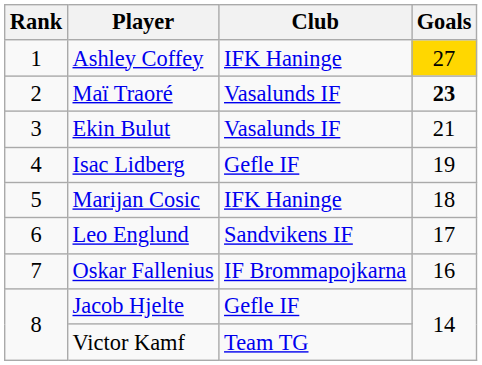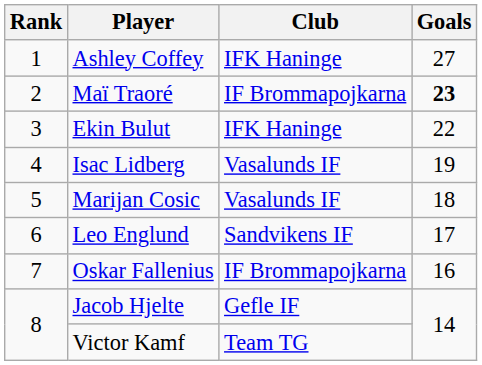 <table class="wikitable" style="text-align:center">
 <tr>
 <th>Rank</th>
 <th>Player</th>
 <th>Club</th>
 <th>Goals</th>
 </tr>
 <tr>
 <td>1</td>
 <td align="left"> <a href='#'>Ashley Coffey</a></td>
 <td align="left"><a href='#'>IFK Haninge</a></td>
-<td style="background: gold;">27</td>
+<td>27</td>
 </tr>
 <tr>
 <td>2</td>
 <td align="left"> <a href='#'>Maï Traoré</a></td>
-<td align="left"><a href='#'>Vasalunds IF</a></td>
+<td align="left"><a href='#'>IF Brommapojkarna</a></td>
 <td><strong>23</strong></td>
 </tr>
 <tr>
 <td>3</td>
 <td align="left"> <a href='#'>Ekin Bulut</a></td>
-<td align="left"><a href='#'>Vasalunds IF</a></td>
-<td>21</td>
+<td align="left"><a href='#'>IFK Haninge</a></td>
+<td>22</td>
 </tr>
 <tr>
 <td>4</td>
 <td align="left"> <a href='#'>Isac Lidberg</a></td>
-<td align="left"><a href='#'>Gefle IF</a></td>
+<td align="left"><a href='#'>Vasalunds IF</a></td>
 <td>19</td>
 </tr>
 <tr>
 <td>5</td>
 <td align="left"> <a href='#'>Marijan Cosic</a></td>
-<td align="left"><a href='#'>IFK Haninge</a></td>
+<td align="left"><a href='#'>Vasalunds IF</a></td>
 <td>18</td>
 </tr>
 <tr>
 <td>6</td>
 <td align="left"> <a href='#'>Leo Englund</a></td>
 <td align="left"><a href='#'>Sandvikens IF</a></td>
 <td>17</td>
 </tr>
 <tr>
 <td>7</td>
 <td align="left"> <a href='#'>Oskar Fallenius</a></td>
 <td align="left"><a href='#'>IF Brommapojkarna</a></td>
 <td>16</td>
 </tr>
 <tr>
 <td rowspan="2">8</td>
 <td align="left"> <a href='#'>Jacob Hjelte</a></td>
 <td align="left"><a href='#'>Gefle IF</a></td>
 <td rowspan="2">14</td>
 </tr>
 <tr>
 <td align="left"> Victor Kamf</td>
 <td align="left"><a href='#'>Team TG</a></td>
 </tr>
 </table>
